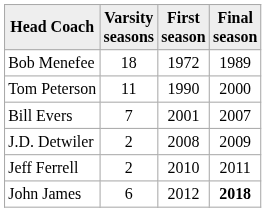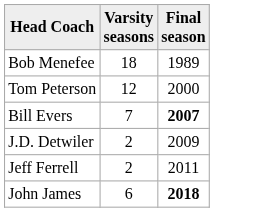 <table cellpadding="3" cellspacing="0" border="1" style="font-size: 95%; border: #aaa solid 1px; border-collapse: collapse;">
 <tr bgcolor="#eeeeee">
 <th>Head Coach</th>
 <th>Varsity<br>seasons</th>
-<th>First<br>season</th>
 <th>Final<br>season</th>
 </tr>
 <tr>
 <td align="left">Bob Menefee</td>
 <td align="center">18</td>
-<td align="center">1972</td>
 <td align="center">1989</td>
 </tr>
 <tr>
 <td align="left">Tom Peterson</td>
-<td align="center">11</td>
-<td align="center">1990</td>
+<td align="center">12</td>
 <td align="center">2000</td>
 </tr>
 <tr>
 <td align="left">Bill Evers</td>
 <td align="center">7</td>
-<td align="center">2001</td>
-<td align="center">2007</td>
+<td align="center"><strong>2007</strong></td>
 </tr>
 <tr>
 <td align="left">J.D. Detwiler</td>
 <td align="center">2</td>
-<td align="center">2008</td>
 <td align="center">2009</td>
 </tr>
 <tr>
 <td align="left">Jeff Ferrell</td>
 <td align="center">2</td>
-<td align="center">2010</td>
 <td align="center">2011</td>
 </tr>
 <tr>
 <td align="left">John James</td>
 <td align="center">6 </td>
-<td align="center">2012</td>
 <td align="center"><strong>2018</strong></td>
 </tr>
 </table>
